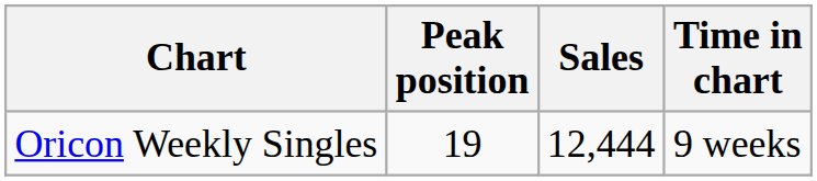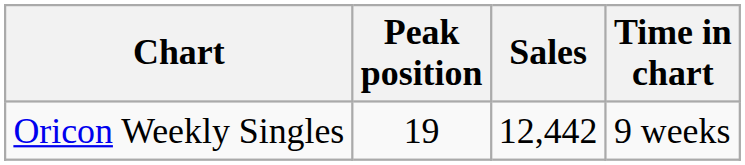 <table class="wikitable">
 <tr>
 <th>Chart</th>
 <th>Peak<br>position</th>
 <th>Sales</th>
 <th>Time in<br>chart</th>
 </tr>
 <tr>
 <td><a href='#'>Oricon</a> Weekly Singles</td>
 <td style="text-align:center;">19</td>
-<td>12,444</td>
+<td>12,442</td>
 <td>9 weeks</td>
 </tr>
 </table>
